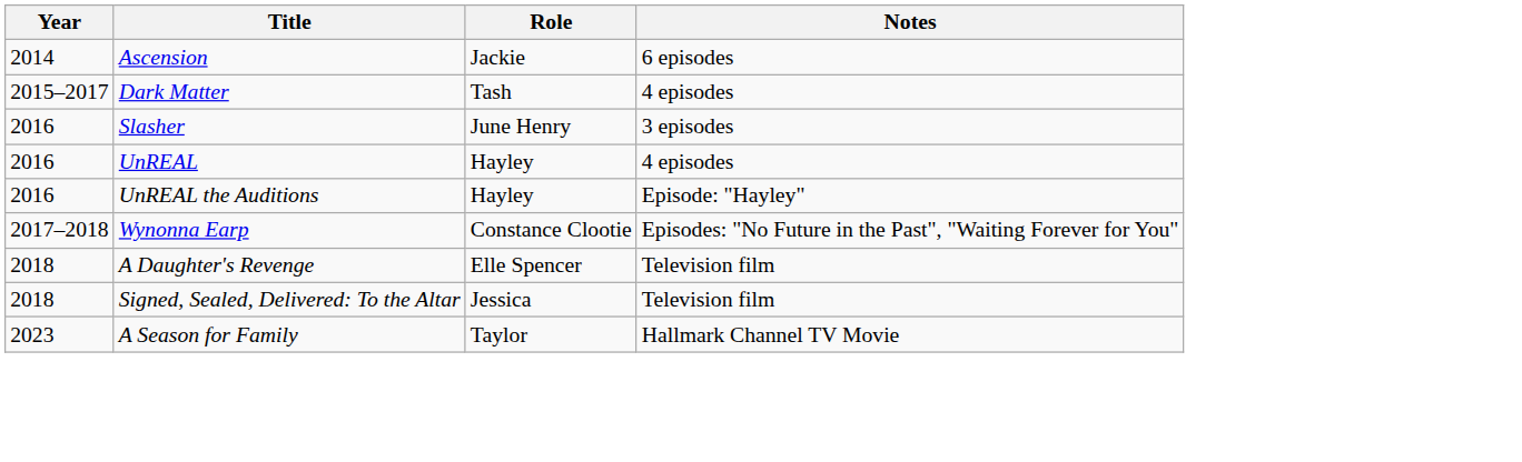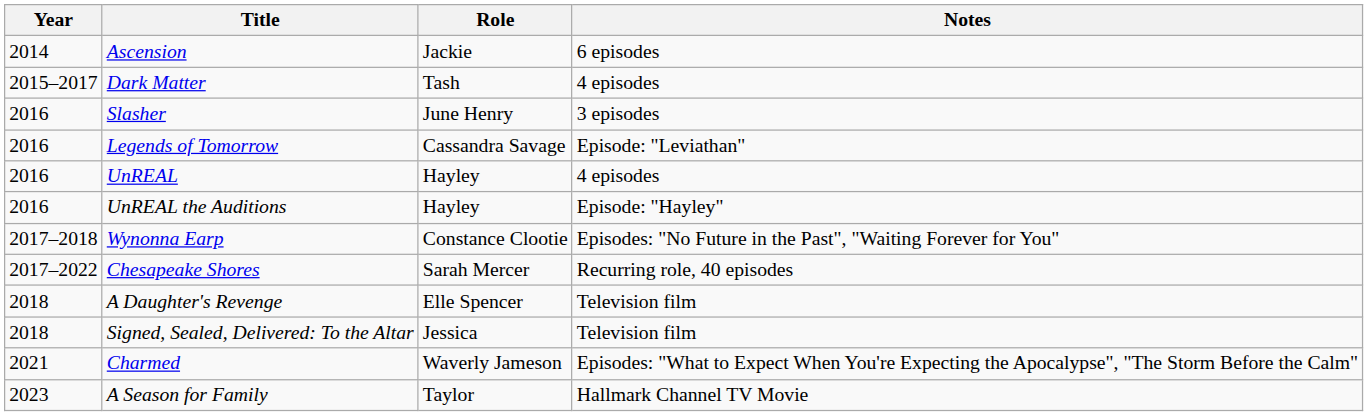 <table class="wikitable">
 <tr>
 <th>Year</th>
 <th>Title</th>
 <th>Role</th>
 <th>Notes</th>
 </tr>
 <tr>
 <td>2014</td>
 <td><em><a href='#'>Ascension</a></em></td>
 <td>Jackie</td>
 <td>6 episodes</td>
 </tr>
 <tr>
 <td>2015–2017</td>
 <td><em><a href='#'>Dark Matter</a></em></td>
 <td>Tash</td>
 <td>4 episodes</td>
 </tr>
 <tr>
 <td>2016</td>
 <td><em><a href='#'>Slasher</a></em></td>
 <td>June Henry</td>
 <td>3 episodes</td>
 </tr>
 <tr>
 <td>2016</td>
+<td><em><a href='#'>Legends of Tomorrow</a></em></td>
+<td>Cassandra Savage</td>
+<td>Episode: "Leviathan"</td>
+</tr>
+<tr>
+<td>2016</td>
 <td><em><a href='#'>UnREAL</a></em></td>
 <td>Hayley</td>
 <td>4 episodes</td>
 </tr>
 <tr>
 <td>2016</td>
 <td><em>UnREAL the Auditions</em></td>
 <td>Hayley</td>
 <td>Episode: "Hayley"</td>
 </tr>
 <tr>
 <td>2017–2018</td>
 <td><em><a href='#'>Wynonna Earp</a></em></td>
 <td>Constance Clootie</td>
 <td>Episodes: "No Future in the Past", "Waiting Forever for You"</td>
 </tr>
 <tr>
+<td>2017–2022</td>
+<td><em><a href='#'>Chesapeake Shores</a></em></td>
+<td>Sarah Mercer</td>
+<td>Recurring role, 40 episodes</td>
+</tr>
+<tr>
 <td>2018</td>
 <td><em>A Daughter's Revenge</em></td>
 <td>Elle Spencer</td>
 <td>Television film</td>
 </tr>
 <tr>
 <td>2018</td>
 <td><em>Signed, Sealed, Delivered: To the Altar</em></td>
 <td>Jessica</td>
 <td>Television film</td>
 </tr>
 <tr>
+<td>2021</td>
+<td><em><a href='#'>Charmed</a></em></td>
+<td>Waverly Jameson</td>
+<td>Episodes: "What to Expect When You're Expecting the Apocalypse", "The Storm Before the Calm"</td>
+</tr>
+<tr>
 <td>2023</td>
 <td><em>A Season for Family</em></td>
 <td>Taylor</td>
 <td>Hallmark Channel TV Movie</td>
 </tr>
 </table>
